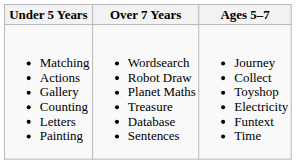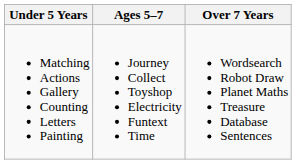 <table class="wikitable">
 <tr>
 <th>Under 5 Years</th>
+<th>Ages 5–7</th>
 <th>Over 7 Years</th>
-<th>Ages 5–7</th>
 </tr>
 <tr>
 <td><br><ul><li>Matching</li><li>Actions</li><li>Gallery</li><li>Counting</li><li>Letters</li><li>Painting</li></ul></td>
+<td><br><ul><li>Journey</li><li>Collect</li><li>Toyshop</li><li>Electricity</li><li>Funtext</li><li>Time</li></ul></td>
 <td><br><ul><li>Wordsearch</li><li>Robot Draw</li><li>Planet Maths</li><li>Treasure</li><li>Database</li><li>Sentences</li></ul></td>
-<td><br><ul><li>Journey</li><li>Collect</li><li>Toyshop</li><li>Electricity</li><li>Funtext</li><li>Time</li></ul></td>
 </tr>
 </table>
